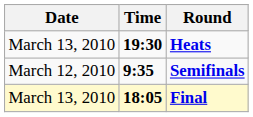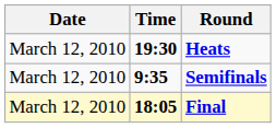 <table class="wikitable">
 <tr>
 <th>Date</th>
 <th>Time</th>
 <th>Round</th>
 </tr>
 <tr>
-<td>March 13, 2010</td>
+<td>March 12, 2010</td>
 <td><strong>19:30</strong></td>
 <td><strong><a href='#'>Heats</a></strong></td>
 </tr>
 <tr>
 <td>March 12, 2010</td>
 <td><strong>9:35</strong></td>
 <td><strong><a href='#'>Semifinals</a></strong></td>
 </tr>
 <tr style=background:lemonchiffon>
-<td>March 13, 2010</td>
+<td>March 12, 2010</td>
 <td><strong>18:05</strong></td>
 <td><strong><a href='#'>Final</a></strong></td>
 </tr>
 </table>
